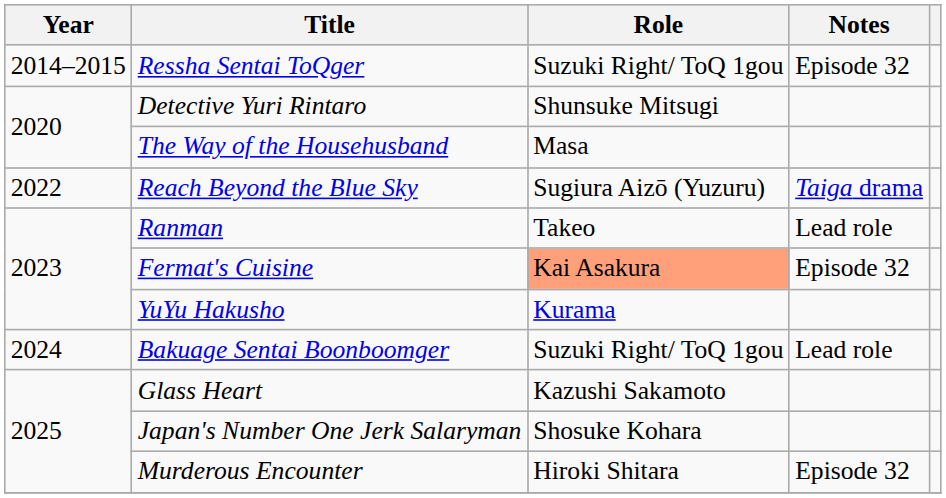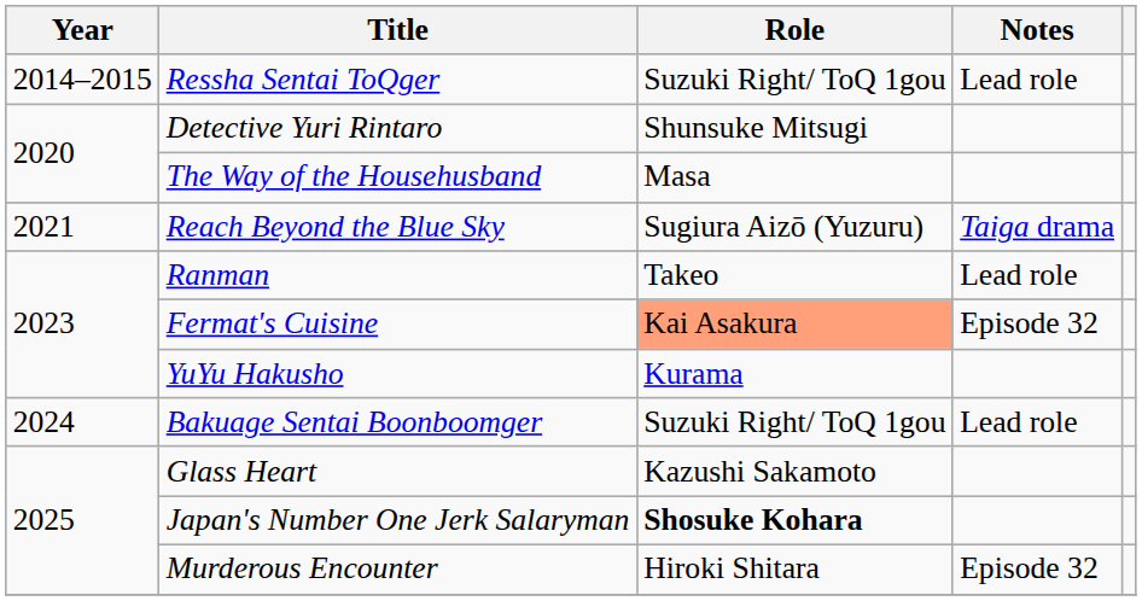 <table class="wikitable sortable">
 <tr>
 <th>Year</th>
 <th>Title</th>
 <th>Role</th>
 <th class="unsortable">Notes</th>
 <th class="unsortable"></th>
 </tr>
 <tr>
 <td>2014–2015</td>
 <td><em><a href='#'>Ressha Sentai ToQger</a></em></td>
 <td>Suzuki Right/ ToQ 1gou</td>
-<td>Episode 32</td>
+<td>Lead role</td>
 <td></td>
 </tr>
 <tr>
 <td rowspan=2>2020</td>
 <td><em>Detective Yuri Rintaro</em></td>
 <td>Shunsuke Mitsugi</td>
 <td></td>
 <td></td>
 </tr>
 <tr>
 <td><em><a href='#'>The Way of the Househusband</a></em></td>
 <td>Masa</td>
 <td></td>
 <td></td>
 </tr>
 <tr>
-<td>2022</td>
+<td>2021</td>
 <td><em><a href='#'>Reach Beyond the Blue Sky</a></em></td>
 <td>Sugiura Aizō (Yuzuru)</td>
 <td><a href='#'><em>Taiga</em> drama</a></td>
 <td></td>
 </tr>
 <tr>
 <td rowspan=3>2023</td>
 <td><em><a href='#'>Ranman</a></em></td>
 <td>Takeo</td>
 <td>Lead role</td>
 <td></td>
 </tr>
 <tr>
 <td><em><a href='#'>Fermat's Cuisine</a></em></td>
 <td style="background: lightsalmon;">Kai Asakura</td>
 <td>Episode 32</td>
 <td></td>
 </tr>
 <tr>
 <td><em><a href='#'>YuYu Hakusho</a></em></td>
 <td><a href='#'>Kurama</a></td>
 <td></td>
 <td></td>
 </tr>
 <tr>
 <td>2024</td>
 <td><em><a href='#'>Bakuage Sentai Boonboomger</a></em></td>
 <td>Suzuki Right/ ToQ 1gou</td>
 <td>Lead role</td>
 <td></td>
 </tr>
 <tr>
 <td rowspan=3>2025</td>
 <td><em>Glass Heart</em></td>
 <td>Kazushi Sakamoto</td>
 <td></td>
 <td></td>
 </tr>
 <tr>
 <td><em>Japan's Number One Jerk Salaryman</em></td>
-<td>Shosuke Kohara</td>
+<td><strong>Shosuke Kohara</strong></td>
 <td></td>
 <td></td>
 </tr>
 <tr>
 <td><em>Murderous Encounter</em></td>
 <td>Hiroki Shitara</td>
 <td>Episode 32</td>
 <td></td>
 </tr>
 <tr>
 </tr>
 </table>
